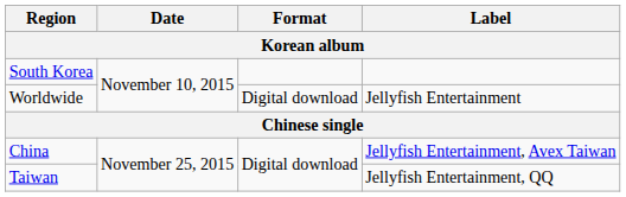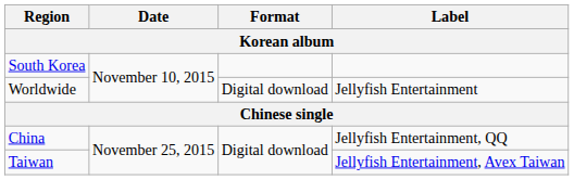 <table class = "wikitable">
 <tr>
 <th>Region</th>
 <th>Date</th>
 <th>Format</th>
 <th>Label</th>
 </tr>
 <tr>
 <th colspan="4">Korean album</th>
 </tr>
 <tr>
 <td><a href='#'>South Korea</a></td>
 <td rowspan=2>November 10, 2015</td>
 <td></td>
 <td></td>
 </tr>
 <tr>
 <td>Worldwide</td>
 <td>Digital download</td>
 <td>Jellyfish Entertainment</td>
 </tr>
 <tr>
 <th colspan="4">Chinese single</th>
 </tr>
 <tr>
 <td rowspan="1"><a href='#'>China</a></td>
 <td rowspan="2">November 25, 2015</td>
 <td rowspan="2">Digital download</td>
-<td rowspan="1"><a href='#'>Jellyfish Entertainment</a>, <a href='#'>Avex Taiwan</a></td>
+<td rowspan="1">Jellyfish Entertainment, QQ</td>
 </tr>
 <tr>
 <td rowspan="1"><a href='#'>Taiwan</a></td>
-<td rowspan="1">Jellyfish Entertainment, QQ</td>
+<td rowspan="1"><a href='#'>Jellyfish Entertainment</a>, <a href='#'>Avex Taiwan</a></td>
 </tr>
 </table>
